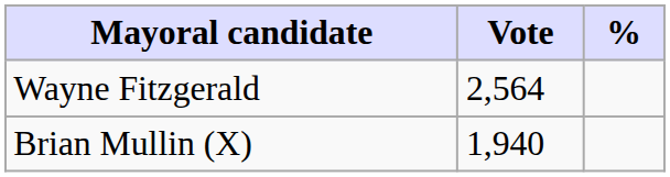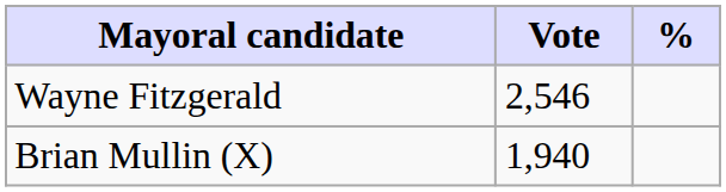 <table class="wikitable">
 <tr>
 <th style="background:#ddf; width:200px;">Mayoral candidate </th>
 <th style="background:#ddf; width:50px;">Vote</th>
 <th style="background:#ddf; width:30px;">%</th>
 </tr>
 <tr>
 <td>Wayne Fitzgerald</td>
-<td>2,564</td>
+<td>2,546</td>
 <td></td>
 </tr>
 <tr>
 <td>Brian Mullin (X)</td>
 <td>1,940</td>
 <td></td>
 </tr>
 </table>
